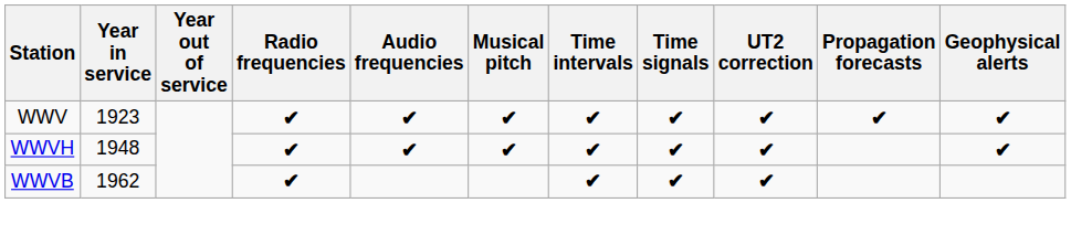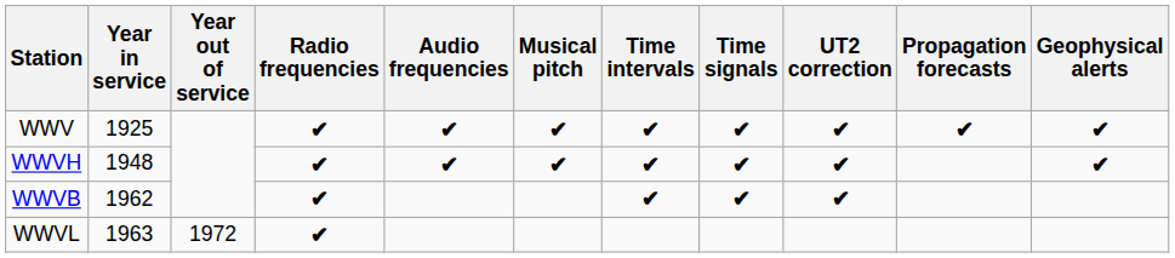 <table class="wikitable" style="text-align:center;">
 <tr>
 <th>Station</th>
 <th>Year<br> in service</th>
 <th>Year out<br> of service</th>
 <th>Radio<br> frequencies</th>
 <th>Audio<br> frequencies</th>
 <th>Musical<br> pitch</th>
 <th>Time<br> intervals</th>
 <th>Time<br> signals</th>
 <th>UT2<br> correction</th>
 <th>Propagation<br> forecasts</th>
 <th>Geophysical<br> alerts</th>
 </tr>
 <tr>
 <td>WWV</td>
-<td>1923</td>
+<td>1925</td>
 <td rowspan="3"></td>
 <td><strong>✔</strong></td>
 <td><strong>✔</strong></td>
 <td><strong>✔</strong></td>
 <td><strong>✔</strong></td>
 <td><strong>✔</strong></td>
 <td><strong>✔</strong></td>
 <td><strong>✔</strong></td>
 <td><strong>✔</strong></td>
 </tr>
 <tr>
 <td><a href='#'>WWVH</a></td>
 <td>1948</td>
 <td><strong>✔</strong></td>
 <td><strong>✔</strong></td>
 <td><strong>✔</strong></td>
 <td><strong>✔</strong></td>
 <td><strong>✔</strong></td>
 <td><strong>✔</strong></td>
 <td></td>
 <td><strong>✔</strong></td>
 </tr>
 <tr>
 <td><a href='#'>WWVB</a></td>
 <td>1962</td>
 <td><strong>✔</strong></td>
 <td></td>
 <td></td>
 <td><strong>✔</strong></td>
 <td><strong>✔</strong></td>
 <td><strong>✔</strong></td>
 <td></td>
 <td></td>
 </tr>
+<tr>
+<td>WWVL</td>
+<td>1963</td>
+<td>1972</td>
+<td><strong>✔</strong></td>
+<td></td>
+<td></td>
+<td></td>
+<td></td>
+<td></td>
+<td></td>
+<td></td>
+</tr>
 </table>
